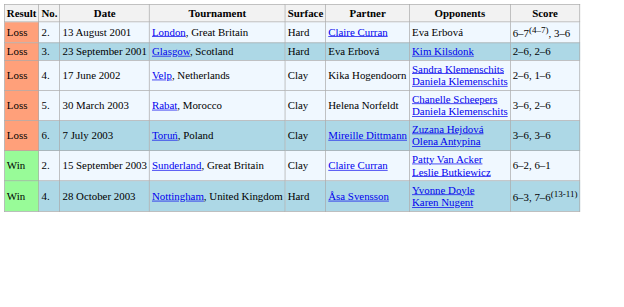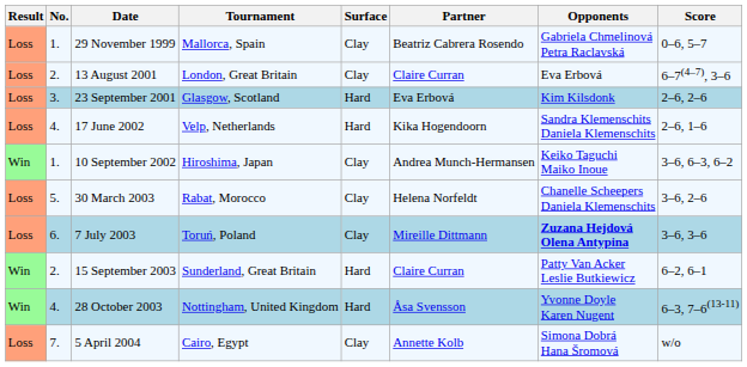 <table class="sortable wikitable" style=font-size:97%>
 <tr>
 <th>Result</th>
 <th>No.</th>
 <th>Date</th>
 <th>Tournament</th>
 <th>Surface</th>
 <th>Partner</th>
 <th>Opponents</th>
 <th>Score</th>
 </tr>
 <tr style="background:#f0f8ff;">
 <td style="background:#ffa07a;">Loss</td>
+<td>1.</td>
+<td>29 November 1999</td>
+<td><a href='#'>Mallorca</a>, Spain</td>
+<td>Clay</td>
+<td> Beatriz Cabrera Rosendo</td>
+<td> <a href='#'>Gabriela Chmelinová</a> <br>  <a href='#'>Petra Raclavská</a></td>
+<td>0–6, 5–7</td>
+</tr>
+<tr style="background:#f0f8ff;">
+<td style="background:#ffa07a;">Loss</td>
 <td>2.</td>
 <td>13 August 2001</td>
 <td><a href='#'>London</a>, Great Britain</td>
-<td>Hard</td>
+<td>Clay</td>
 <td> <a href='#'>Claire Curran</a></td>
 <td> Eva Erbová <br>  </td>
 <td>6–7<sup>(4–7)</sup>, 3–6</td>
 </tr>
 <tr style="background:lightblue;">
 <td style="background:#ffa07a;">Loss</td>
 <td>3.</td>
 <td>23 September 2001</td>
 <td><a href='#'>Glasgow</a>, Scotland</td>
 <td>Hard</td>
 <td> Eva Erbová</td>
 <td> <a href='#'>Kim Kilsdonk</a> <br>  </td>
 <td>2–6, 2–6</td>
 </tr>
 <tr style="background:#f0f8ff;">
 <td style="background:#ffa07a;">Loss</td>
 <td>4.</td>
 <td>17 June 2002</td>
 <td><a href='#'>Velp</a>, Netherlands</td>
-<td>Clay</td>
+<td>Hard</td>
 <td> Kika Hogendoorn</td>
 <td> <a href='#'>Sandra Klemenschits</a> <br>  <a href='#'>Daniela Klemenschits</a></td>
 <td>2–6, 1–6</td>
+</tr>
+<tr style="background:#f0f8ff;">
+<td style="background:#98fb98;">Win</td>
+<td>1.</td>
+<td>10 September 2002</td>
+<td><a href='#'>Hiroshima</a>, Japan</td>
+<td>Clay</td>
+<td> Andrea Munch-Hermansen</td>
+<td> <a href='#'>Keiko Taguchi</a> <br>  <a href='#'>Maiko Inoue</a></td>
+<td>3–6, 6–3, 6–2</td>
 </tr>
 <tr style="background:#f0f8ff;">
 <td style="background:#ffa07a;">Loss</td>
 <td>5.</td>
 <td>30 March 2003</td>
 <td><a href='#'>Rabat</a>, Morocco</td>
 <td>Clay</td>
 <td> Helena Norfeldt</td>
 <td> <a href='#'>Chanelle Scheepers</a> <br>  <a href='#'>Daniela Klemenschits</a></td>
 <td>3–6, 2–6</td>
 </tr>
 <tr style="background:lightblue;">
 <td style="background:#ffa07a;">Loss</td>
 <td>6.</td>
 <td>7 July 2003</td>
 <td><a href='#'>Toruń</a>, Poland</td>
 <td>Clay</td>
 <td> <a href='#'>Mireille Dittmann</a></td>
-<td> <a href='#'>Zuzana Hejdová</a> <br>  <a href='#'>Olena Antypina</a></td>
+<td><strong> <a href='#'>Zuzana Hejdová</a> <br>  <a href='#'>Olena Antypina</a></strong></td>
 <td>3–6, 3–6</td>
 </tr>
 <tr style="background:#f0f8ff;">
 <td style="background:#98fb98;">Win</td>
 <td>2.</td>
 <td>15 September 2003</td>
 <td><a href='#'>Sunderland</a>, Great Britain</td>
-<td>Clay</td>
+<td>Hard</td>
 <td> <a href='#'>Claire Curran</a></td>
 <td> <a href='#'>Patty Van Acker</a> <br>  <a href='#'>Leslie Butkiewicz</a></td>
 <td>6–2, 6–1</td>
 </tr>
 <tr style="background:lightblue;">
 <td style="background:#98fb98;">Win</td>
 <td>4.</td>
 <td>28 October 2003</td>
 <td><a href='#'>Nottingham</a>, United Kingdom</td>
 <td>Hard</td>
 <td> <a href='#'>Åsa Svensson</a></td>
 <td> <a href='#'>Yvonne Doyle</a> <br>  <a href='#'>Karen Nugent</a></td>
 <td>6–3, 7–6<sup>(13-11)</sup></td>
 </tr>
+<tr style="background:#f0f8ff;">
+<td style="background:#ffa07a;">Loss</td>
+<td>7.</td>
+<td>5 April 2004</td>
+<td><a href='#'>Cairo</a>, Egypt</td>
+<td>Clay</td>
+<td> <a href='#'>Annette Kolb</a></td>
+<td> <a href='#'>Simona Dobrá</a> <br>  <a href='#'>Hana Šromová</a></td>
+<td>w/o</td>
+</tr>
 </table>
